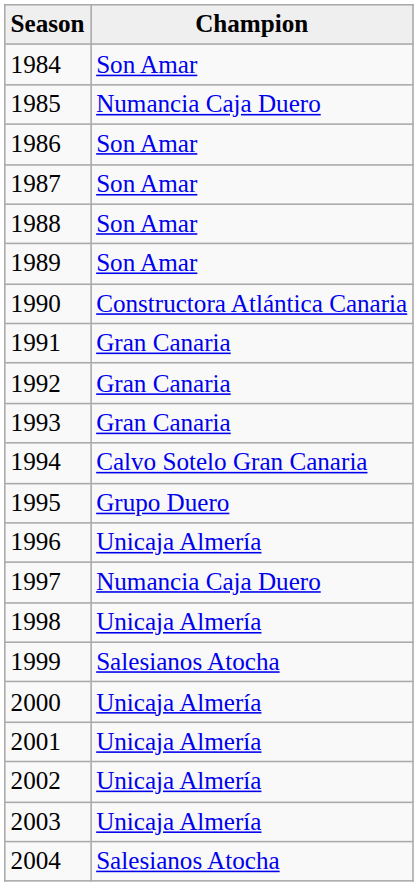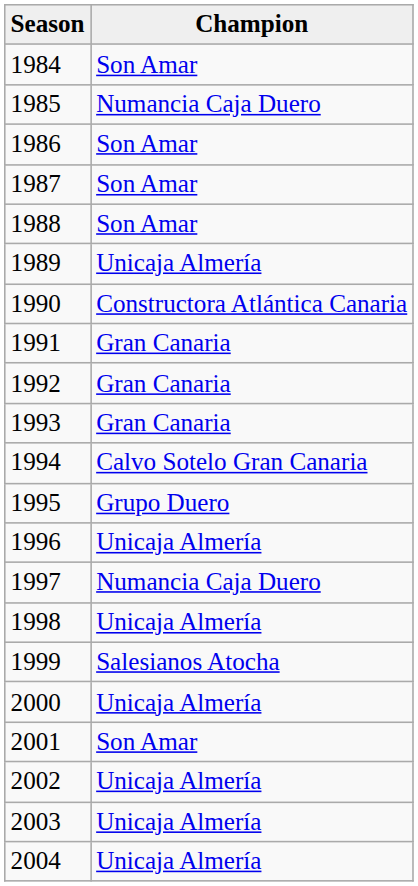 <table class="wikitable">
 <tr>
 <th style="background: #efefef">Season</th>
 <th style="background: #efefef">Champion</th>
 </tr>
 <tr>
 <td>1984</td>
 <td><a href='#'>Son Amar</a></td>
 </tr>
 <tr>
 <td>1985</td>
 <td><a href='#'>Numancia Caja Duero</a></td>
 </tr>
 <tr>
 <td>1986</td>
 <td><a href='#'>Son Amar</a></td>
 </tr>
 <tr>
 <td>1987</td>
 <td><a href='#'>Son Amar</a></td>
 </tr>
 <tr>
 <td>1988</td>
 <td><a href='#'>Son Amar</a></td>
 </tr>
 <tr>
 <td>1989</td>
-<td><a href='#'>Son Amar</a></td>
+<td><a href='#'>Unicaja Almería</a></td>
 </tr>
 <tr>
 <td>1990</td>
 <td><a href='#'>Constructora Atlántica Canaria</a></td>
 </tr>
 <tr>
 <td>1991</td>
 <td><a href='#'>Gran Canaria</a></td>
 </tr>
 <tr>
 <td>1992</td>
 <td><a href='#'>Gran Canaria</a></td>
 </tr>
 <tr>
 <td>1993</td>
 <td><a href='#'>Gran Canaria</a></td>
 </tr>
 <tr>
 <td>1994</td>
 <td><a href='#'>Calvo Sotelo Gran Canaria</a></td>
 </tr>
 <tr>
 <td>1995</td>
 <td><a href='#'>Grupo Duero</a></td>
 </tr>
 <tr>
 <td>1996</td>
 <td><a href='#'>Unicaja Almería</a></td>
 </tr>
 <tr>
 <td>1997</td>
 <td><a href='#'>Numancia Caja Duero</a></td>
 </tr>
 <tr>
 <td>1998</td>
 <td><a href='#'>Unicaja Almería</a></td>
 </tr>
 <tr>
 <td>1999</td>
 <td><a href='#'>Salesianos Atocha</a></td>
 </tr>
 <tr>
 <td>2000</td>
 <td><a href='#'>Unicaja Almería</a></td>
 </tr>
 <tr>
 <td>2001</td>
-<td><a href='#'>Unicaja Almería</a></td>
+<td><a href='#'>Son Amar</a></td>
 </tr>
 <tr>
 <td>2002</td>
 <td><a href='#'>Unicaja Almería</a></td>
 </tr>
 <tr>
 <td>2003</td>
 <td><a href='#'>Unicaja Almería</a></td>
 </tr>
 <tr>
 <td>2004</td>
-<td><a href='#'>Salesianos Atocha</a></td>
+<td><a href='#'>Unicaja Almería</a></td>
 </tr>
 </table>
